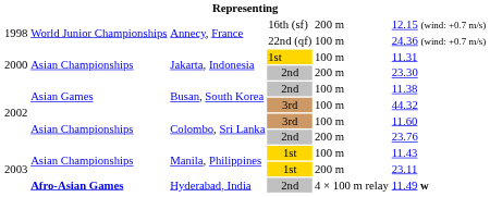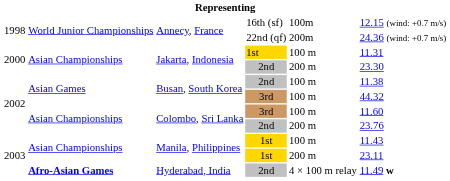 <table>
 <tr>
 <th colspan="6">Representing </th>
 </tr>
 <tr>
 <td rowspan=2>1998</td>
 <td rowspan=2><a href='#'>World Junior Championships</a></td>
 <td rowspan=2><a href='#'>Annecy</a>, <a href='#'>France</a></td>
 <td>16th (sf)</td>
-<td>200 m</td>
+<td>100m</td>
 <td><a href='#'>12.15</a> <small>(wind: +0.7 m/s)</small></td>
 </tr>
 <tr>
 <td>22nd (qf)</td>
-<td>100 m</td>
+<td>200m</td>
 <td><a href='#'>24.36</a> <small>(wind: +0.7 m/s)</small></td>
 </tr>
 <tr>
 <td rowspan=2>2000</td>
 <td rowspan=2><a href='#'>Asian Championships</a></td>
 <td rowspan=2><a href='#'>Jakarta</a>, <a href='#'>Indonesia</a></td>
 <td bgcolor="gold">1st</td>
 <td>100 m</td>
 <td><a href='#'>11.31</a></td>
 </tr>
 <tr>
 <td bgcolor="silver" align="center">2nd</td>
 <td>200 m</td>
 <td><a href='#'>23.30</a></td>
 </tr>
 <tr>
 <td rowspan=4>2002</td>
 <td rowspan=2><a href='#'>Asian Games</a></td>
 <td rowspan=2><a href='#'>Busan</a>, <a href='#'>South Korea</a></td>
 <td bgcolor="silver" align="center">2nd</td>
 <td>100 m</td>
 <td><a href='#'>11.38</a></td>
 </tr>
 <tr>
 <td bgcolor="cc9966" align="center">3rd</td>
 <td>100 m</td>
 <td><a href='#'>44.32</a></td>
 </tr>
 <tr>
 <td rowspan=2><a href='#'>Asian Championships</a></td>
 <td rowspan=2><a href='#'>Colombo</a>, <a href='#'>Sri Lanka</a></td>
 <td bgcolor="cc9966" align="center">3rd</td>
 <td>100 m</td>
 <td><a href='#'>11.60</a></td>
 </tr>
 <tr>
 <td bgcolor="silver" align="center">2nd</td>
 <td>200 m</td>
 <td><a href='#'>23.76</a></td>
 </tr>
 <tr>
 <td rowspan=3>2003</td>
 <td rowspan=2><a href='#'>Asian Championships</a></td>
 <td rowspan=2><a href='#'>Manila</a>, <a href='#'>Philippines</a></td>
 <td bgcolor="gold" align="center">1st</td>
 <td>100 m</td>
 <td><a href='#'>11.43</a></td>
 </tr>
 <tr>
 <td bgcolor="gold" align="center">1st</td>
 <td>200 m</td>
 <td><a href='#'>23.11</a></td>
 </tr>
 <tr>
 <td><strong><a href='#'>Afro-Asian Games</a></strong></td>
 <td><a href='#'>Hyderabad, India</a></td>
 <td bgcolor=silver align=center>2nd</td>
 <td>4 × 100 m relay</td>
 <td><a href='#'>11.49</a> <strong>w</strong></td>
 </tr>
 </table>
